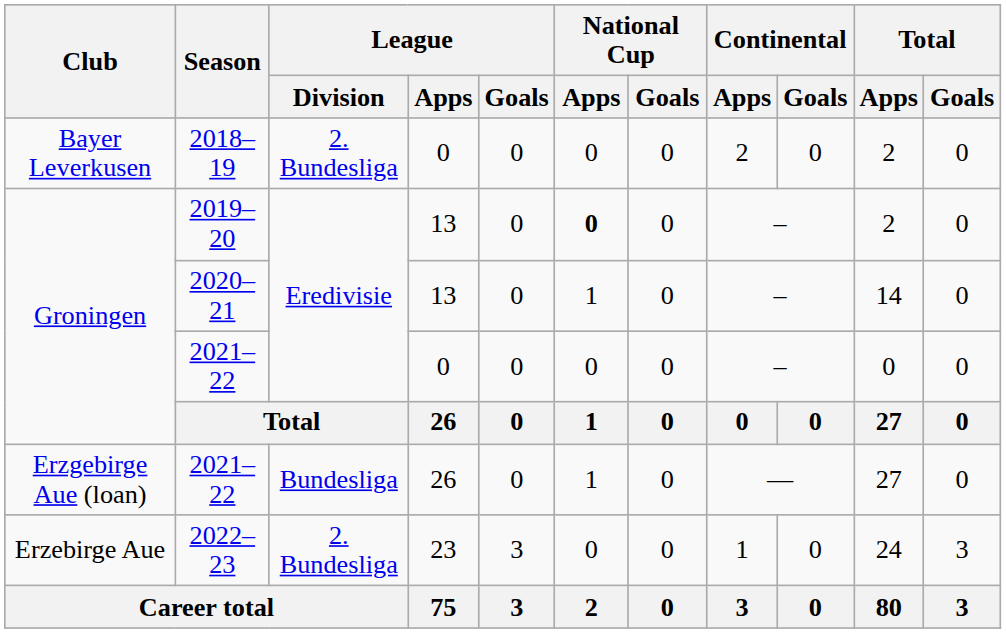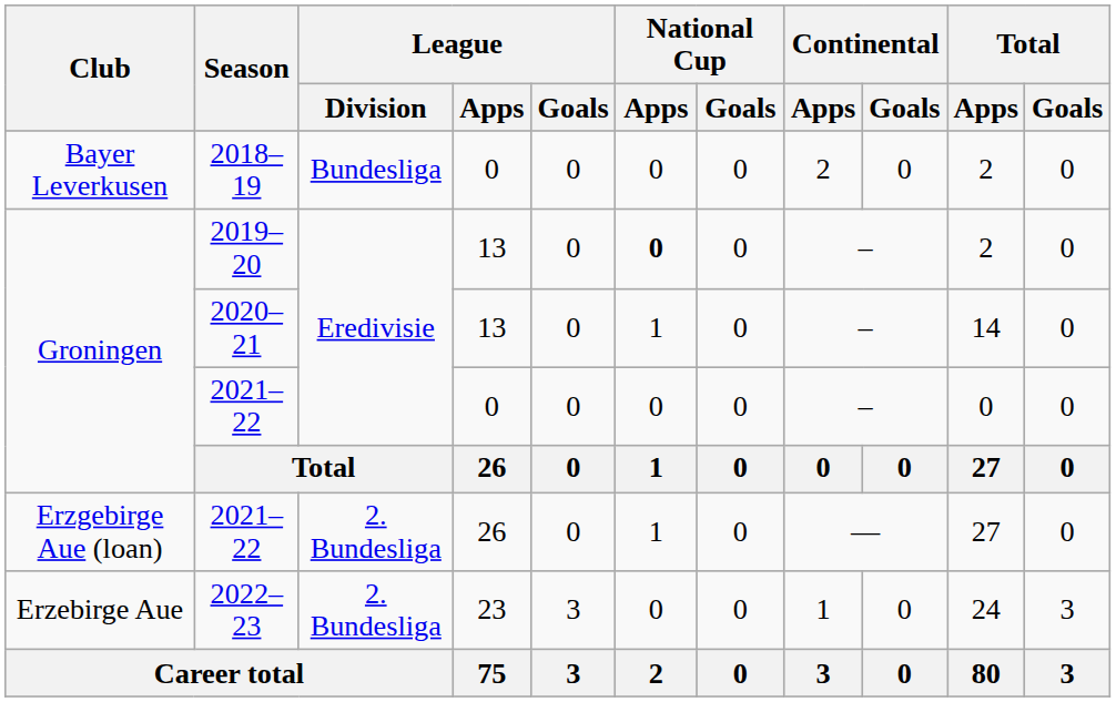 <table class="wikitable" style="text-align:center">
 <tr>
 <th rowspan="2">Club</th>
 <th rowspan="2">Season</th>
 <th colspan="3">League</th>
 <th colspan="2">National Cup</th>
 <th colspan="2">Continental</th>
 <th colspan="2">Total</th>
 </tr>
 <tr>
 <th>Division</th>
 <th>Apps</th>
 <th>Goals</th>
 <th>Apps</th>
 <th>Goals</th>
 <th>Apps</th>
 <th>Goals</th>
 <th>Apps</th>
 <th>Goals</th>
 </tr>
 <tr>
 <td><a href='#'>Bayer Leverkusen</a></td>
 <td><a href='#'>2018–19</a></td>
-<td><a href='#'>2. Bundesliga</a></td>
+<td><a href='#'>Bundesliga</a></td>
 <td>0</td>
 <td>0</td>
 <td>0</td>
 <td>0</td>
 <td>2</td>
 <td>0</td>
 <td>2</td>
 <td>0</td>
 </tr>
 <tr>
 <td rowspan="4"><a href='#'>Groningen</a></td>
 <td><a href='#'>2019–20</a></td>
 <td rowspan="3"><a href='#'>Eredivisie</a></td>
 <td>13</td>
 <td>0</td>
 <td><strong>0</strong></td>
 <td>0</td>
 <td colspan="2">–</td>
 <td>2</td>
 <td>0</td>
 </tr>
 <tr>
 <td><a href='#'>2020–21</a></td>
 <td>13</td>
 <td>0</td>
 <td>1</td>
 <td>0</td>
 <td colspan="2">–</td>
 <td>14</td>
 <td>0</td>
 </tr>
 <tr>
 <td><a href='#'>2021–22</a></td>
 <td>0</td>
 <td>0</td>
 <td>0</td>
 <td>0</td>
 <td colspan="2">–</td>
 <td>0</td>
 <td>0</td>
 </tr>
 <tr>
 <th colspan="2">Total</th>
 <th>26</th>
 <th>0</th>
 <th>1</th>
 <th>0</th>
 <th>0</th>
 <th>0</th>
 <th>27</th>
 <th>0</th>
 </tr>
 <tr>
 <td><a href='#'>Erzgebirge Aue</a> (loan)</td>
 <td><a href='#'>2021–22</a></td>
-<td><a href='#'>Bundesliga</a></td>
+<td><a href='#'>2. Bundesliga</a></td>
 <td>26</td>
 <td>0</td>
 <td>1</td>
 <td>0</td>
 <td colspan="2">—</td>
 <td>27</td>
 <td>0</td>
 </tr>
 <tr>
 <td>Erzebirge Aue</td>
 <td><a href='#'>2022–23</a></td>
 <td><a href='#'>2. Bundesliga</a></td>
 <td>23</td>
 <td>3</td>
 <td>0</td>
 <td>0</td>
 <td>1</td>
 <td>0</td>
 <td>24</td>
 <td>3</td>
 </tr>
 <tr>
 <th colspan="3">Career total</th>
 <th>75</th>
 <th>3</th>
 <th>2</th>
 <th>0</th>
 <th>3</th>
 <th>0</th>
 <th>80</th>
 <th>3</th>
 </tr>
 </table>
